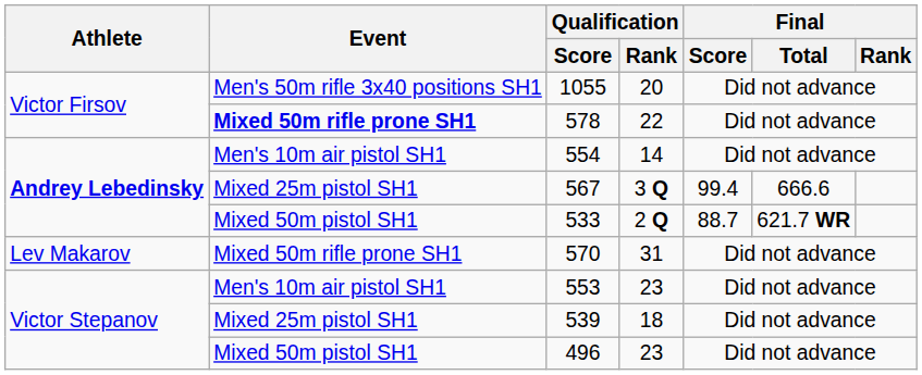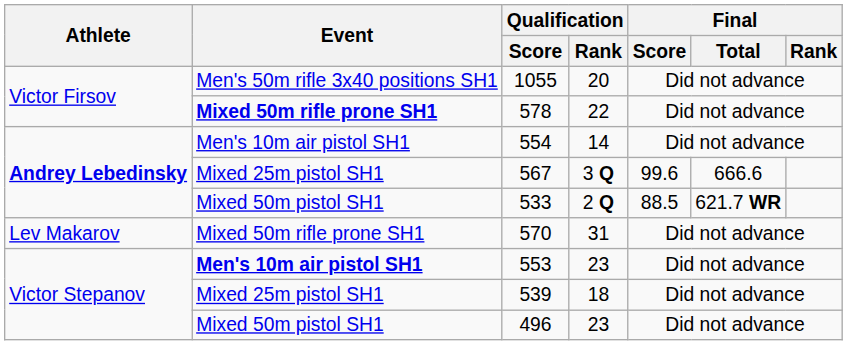 <table class=wikitable style="font-size:90%">
 <tr>
 <th rowspan="2">Athlete</th>
 <th rowspan="2">Event</th>
 <th colspan="2">Qualification</th>
 <th colspan="3">Final</th>
 </tr>
 <tr>
 <th>Score</th>
 <th>Rank</th>
 <th>Score</th>
 <th>Total</th>
 <th>Rank</th>
 </tr>
 <tr>
 <td rowspan="2"><a href='#'>Victor Firsov</a></td>
 <td><a href='#'>Men's 50m rifle 3x40 positions SH1</a></td>
 <td align=center>1055</td>
 <td align=center>20</td>
 <td align=center colspan="3">Did not advance</td>
 </tr>
 <tr>
 <td><strong><a href='#'>Mixed 50m rifle prone SH1</a></strong></td>
 <td align=center>578</td>
 <td align=center>22</td>
 <td align=center colspan="3">Did not advance</td>
 </tr>
 <tr>
 <td rowspan="3"><strong><a href='#'>Andrey Lebedinsky</a></strong></td>
 <td><a href='#'>Men's 10m air pistol SH1</a></td>
 <td align=center>554</td>
 <td align=center>14</td>
 <td align=center colspan="3">Did not advance</td>
 </tr>
 <tr>
 <td><a href='#'>Mixed 25m pistol SH1</a></td>
 <td align=center>567</td>
 <td align=center>3 <strong>Q</strong></td>
-<td align=center>99.4</td>
+<td align=center>99.6</td>
 <td align=center>666.6</td>
 <td align=center></td>
 </tr>
 <tr>
 <td><a href='#'>Mixed 50m pistol SH1</a></td>
 <td align=center>533</td>
 <td align=center>2 <strong>Q</strong></td>
-<td align=center>88.7</td>
+<td align=center>88.5</td>
 <td align=center>621.7 <strong>WR</strong></td>
 <td align=center></td>
 </tr>
 <tr>
 <td><a href='#'>Lev Makarov</a></td>
 <td><a href='#'>Mixed 50m rifle prone SH1</a></td>
 <td align=center>570</td>
 <td align=center>31</td>
 <td align=center colspan="3">Did not advance</td>
 </tr>
 <tr>
 <td rowspan="3"><a href='#'>Victor Stepanov</a></td>
-<td><a href='#'>Men's 10m air pistol SH1</a></td>
+<td><strong><a href='#'>Men's 10m air pistol SH1</a></strong></td>
 <td align=center>553</td>
 <td align=center>23</td>
 <td align=center colspan="3">Did not advance</td>
 </tr>
 <tr>
 <td><a href='#'>Mixed 25m pistol SH1</a></td>
 <td align=center>539</td>
 <td align=center>18</td>
 <td align=center colspan="3">Did not advance</td>
 </tr>
 <tr>
 <td><a href='#'>Mixed 50m pistol SH1</a></td>
 <td align=center>496</td>
 <td align=center>23</td>
 <td align=center colspan="3">Did not advance</td>
 </tr>
 </table>
